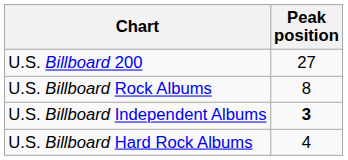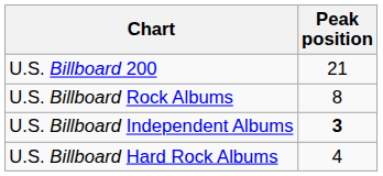 <table class="wikitable sortable">
 <tr>
 <th>Chart</th>
 <th>Peak<br>position</th>
 </tr>
 <tr>
 <td>U.S. <a href='#'><em>Billboard</em> 200</a></td>
-<td align="center">27</td>
+<td align="center">21</td>
 </tr>
 <tr>
 <td>U.S. <em>Billboard</em> <a href='#'>Rock Albums</a></td>
 <td align="center">8</td>
 </tr>
 <tr>
 <td>U.S. <em>Billboard</em> <a href='#'>Independent Albums</a></td>
 <td align="center"><strong>3</strong></td>
 </tr>
 <tr>
 <td>U.S. <em>Billboard</em> <a href='#'>Hard Rock Albums</a></td>
 <td align="center">4</td>
 </tr>
 </table>
